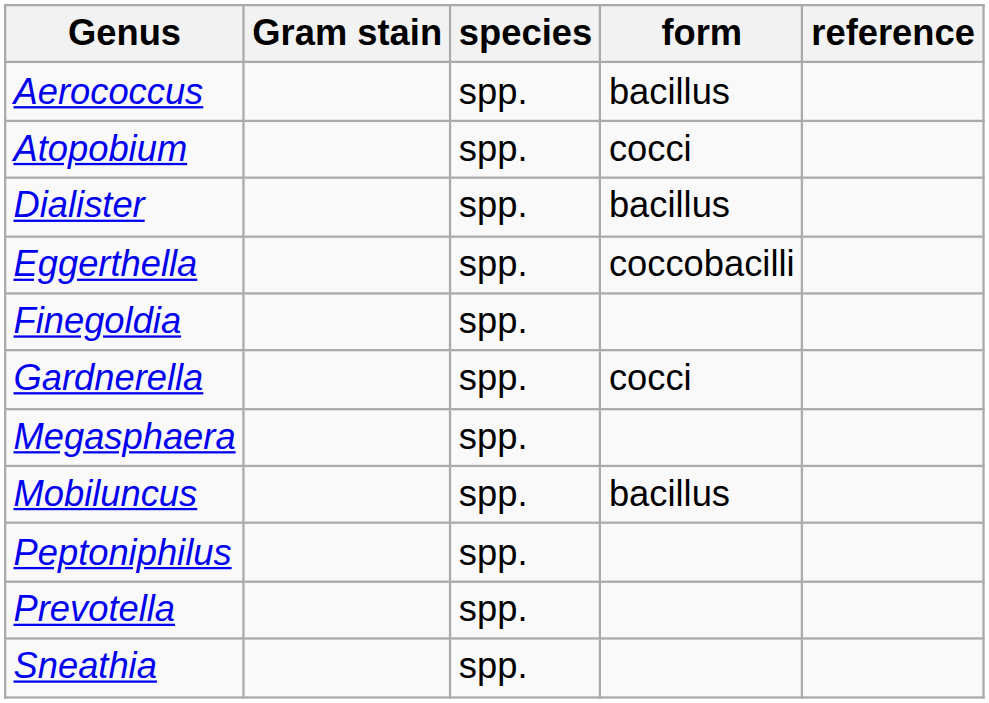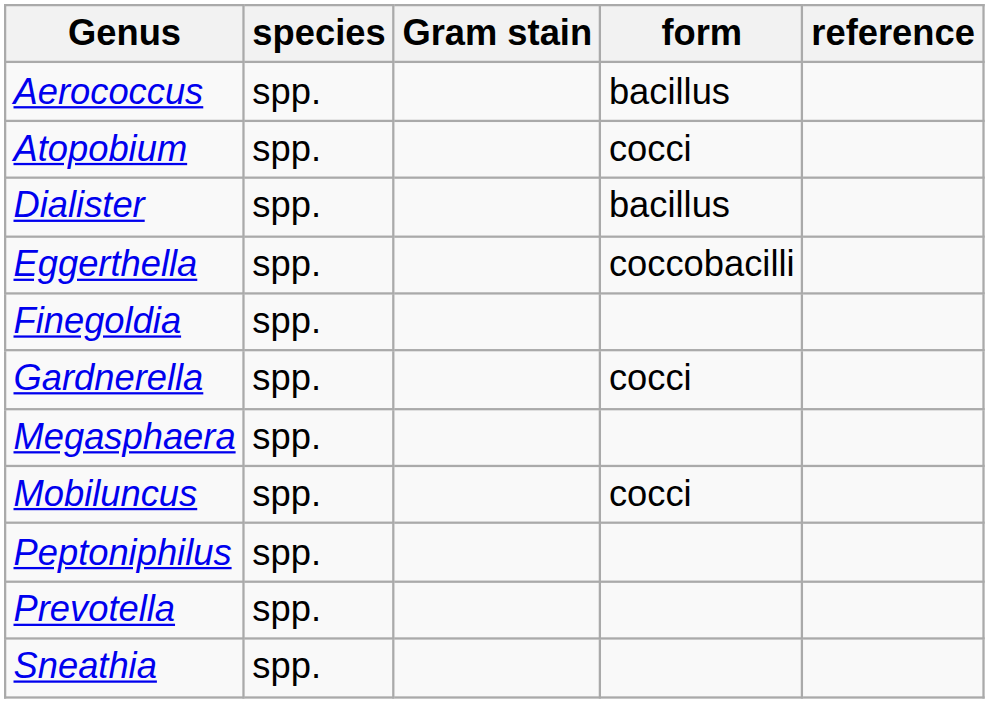 <table class="wikitable">
 <tr>
 <th>Genus</th>
+<th>species</th>
 <th>Gram stain</th>
-<th>species</th>
 <th>form</th>
 <th>reference</th>
 </tr>
 <tr>
 <td><em><a href='#'>Aerococcus</a></em></td>
+<td>spp.</td>
 <td></td>
-<td>spp.</td>
 <td>bacillus</td>
 <td></td>
 </tr>
 <tr>
 <td><em><a href='#'>Atopobium</a></em></td>
+<td>spp.</td>
 <td></td>
-<td>spp.</td>
 <td>cocci</td>
 <td></td>
 </tr>
 <tr>
 <td><em><a href='#'>Dialister</a></em></td>
+<td>spp.</td>
 <td></td>
-<td>spp.</td>
 <td>bacillus</td>
 <td></td>
 </tr>
 <tr>
 <td><em><a href='#'>Eggerthella</a></em></td>
+<td>spp.</td>
 <td></td>
-<td>spp.</td>
 <td>coccobacilli</td>
 <td></td>
 </tr>
 <tr>
 <td><em><a href='#'>Finegoldia</a></em></td>
+<td>spp.</td>
 <td></td>
-<td>spp.</td>
 <td></td>
 <td></td>
 </tr>
 <tr>
 <td><em><a href='#'>Gardnerella</a></em></td>
+<td>spp.</td>
 <td></td>
-<td>spp.</td>
 <td>cocci</td>
 <td></td>
 </tr>
 <tr>
 <td><em><a href='#'>Megasphaera</a></em></td>
+<td>spp.</td>
 <td></td>
-<td>spp.</td>
 <td></td>
 <td></td>
 </tr>
 <tr>
 <td><em><a href='#'>Mobiluncus</a></em></td>
+<td>spp.</td>
 <td></td>
-<td>spp.</td>
-<td>bacillus</td>
+<td>cocci</td>
 <td></td>
 </tr>
 <tr>
 <td><em><a href='#'>Peptoniphilus</a></em></td>
+<td>spp.</td>
 <td></td>
-<td>spp.</td>
 <td></td>
 <td></td>
 </tr>
 <tr>
 <td><em><a href='#'>Prevotella</a></em></td>
+<td>spp.</td>
 <td></td>
-<td>spp.</td>
 <td></td>
 <td></td>
 </tr>
 <tr>
 <td><em><a href='#'>Sneathia</a></em></td>
+<td>spp.</td>
 <td></td>
-<td>spp.</td>
 <td></td>
 <td></td>
 </tr>
 </table>
